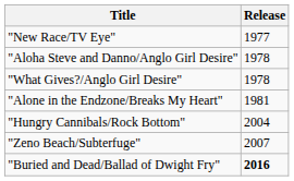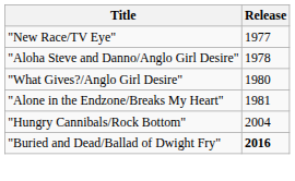 <table class="wikitable" style="font-size: 95%;">
 <tr>
 <th>Title</th>
 <th>Release</th>
 </tr>
 <tr>
 <td>"New Race/TV Eye"</td>
 <td>1977</td>
 </tr>
 <tr>
 <td>"Aloha Steve and Danno/Anglo Girl Desire"</td>
 <td>1978</td>
 </tr>
 <tr>
 <td>"What Gives?/Anglo Girl Desire"</td>
-<td>1978</td>
+<td>1980</td>
 </tr>
 <tr>
 <td>"Alone in the Endzone/Breaks My Heart"</td>
 <td>1981</td>
 </tr>
 <tr>
 <td>"Hungry Cannibals/Rock Bottom"</td>
 <td>2004</td>
 </tr>
 <tr>
-<td>"Zeno Beach/Subterfuge"</td>
-<td>2007</td>
-</tr>
-<tr>
 <td>"Buried and Dead/Ballad of Dwight Fry"</td>
 <td><strong>2016</strong></td>
 </tr>
 </table>
